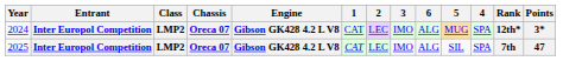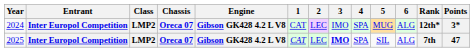 <table class="wikitable" style="text-align:center; font-size:85%">
 <tr>
 <th>Year</th>
 <th>Entrant</th>
 <th>Class</th>
 <th>Chassis</th>
 <th>Engine</th>
 <th>1</th>
 <th>2</th>
 <th>3</th>
+<th>4</th>
+<th>5</th>
 <th>6</th>
-<th>5</th>
-<th>4</th>
 <th>Rank</th>
 <th>Points</th>
 </tr>
 <tr>
 <td><a href='#'>2024</a></td>
 <th><a href='#'>Inter Europol Competition</a></th>
 <th>LMP2</th>
 <th><a href='#'>Oreca 07</a></th>
 <th><a href='#'>Gibson</a> GK428 4.2 L V8</th>
 <td style="background:#DFFFDF;"><a href='#'>CAT</a><br></td>
 <td style="background:#EFCFFF;"><a href='#'>LEC</a><br></td>
 <td style="background:#DFFFDF;"><a href='#'>IMO</a><br></td>
+<td style="background:#DFFFDF;"><a href='#'>SPA</a><br></td>
+<td style="background:#FFDF9F;"><a href='#'>MUG</a><br></td>
 <td style="background:#DFFFDF;"><a href='#'>ALG</a><br></td>
-<td style="background:#FFDF9F;"><a href='#'>MUG</a><br></td>
-<td style="background:#DFFFDF;"><a href='#'>SPA</a><br></td>
 <th>12th*</th>
 <th>3*</th>
 </tr>
 <tr>
 <td><a href='#'>2025</a></td>
 <th><a href='#'>Inter Europol Competition</a></th>
 <th>LMP2</th>
 <th><a href='#'>Oreca 07</a></th>
 <th><a href='#'>Gibson</a> GK428 4.2 L V8</th>
 <td style="background:#DFFFDF;"><em><a href='#'>CAT</a></em><br></td>
 <td style="background:#DFFFDF;"><a href='#'>LEC</a><br></td>
-<td style="background:#;"><a href='#'>IMO</a><br></td>
+<td style="background:#;"><strong><a href='#'>IMO</a><br></strong></td>
+<td style="background:#;"><a href='#'>SPA</a><br></td>
+<td style="background:#;"><a href='#'>SIL</a><br></td>
 <td style="background:#;"><a href='#'>ALG</a><br></td>
-<td style="background:#;"><a href='#'>SIL</a><br></td>
-<td style="background:#;"><a href='#'>SPA</a><br></td>
 <th>7th</th>
 <th>47</th>
 </tr>
 </table>
